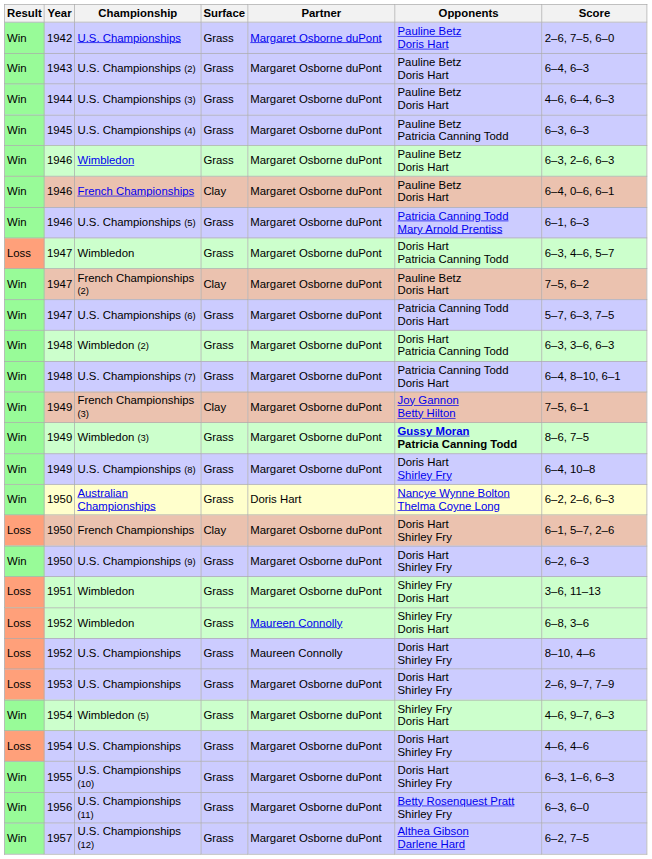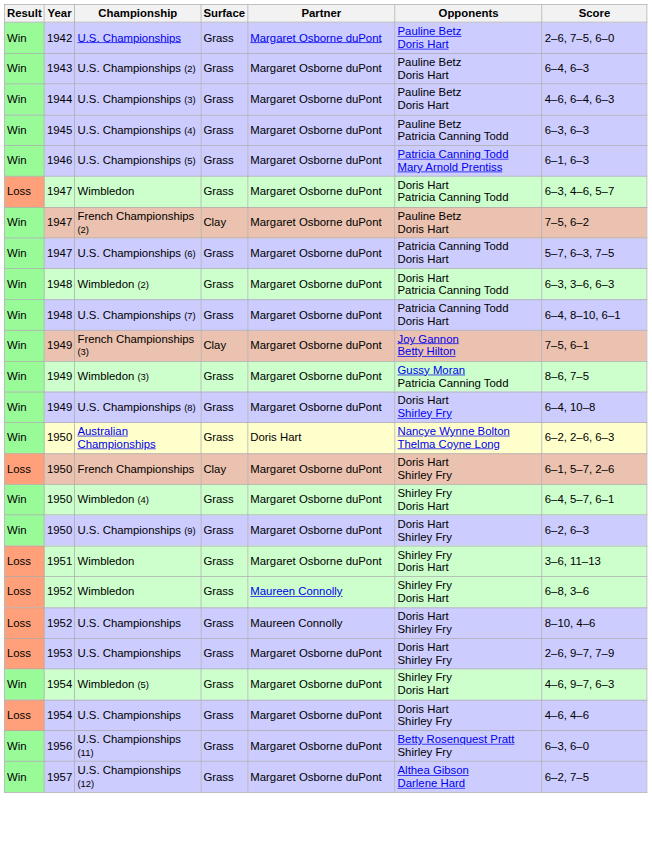 <table class="sortable wikitable">
 <tr>
 <th style="width:40px">Result</th>
 <th style="width:30px">Year</th>
 <th style="width:170px">Championship</th>
 <th style="width:50px">Surface</th>
 <th style="width:200px">Partner</th>
 <th style="width:200px">Opponents</th>
 <th style="width:140px" class="unsortable">Score</th>
 </tr>
 <tr style="background:#ccf;">
 <td style="background:#98fb98;">Win</td>
 <td>1942</td>
 <td><a href='#'>U.S. Championships</a></td>
 <td>Grass</td>
 <td> <a href='#'>Margaret Osborne duPont</a></td>
 <td> <a href='#'>Pauline Betz</a><br> <a href='#'>Doris Hart</a></td>
 <td>2–6, 7–5, 6–0</td>
 </tr>
 <tr style="background:#ccf;">
 <td style="background:#98fb98;">Win</td>
 <td>1943</td>
 <td>U.S. Championships <small>(2)</small></td>
 <td>Grass</td>
 <td> Margaret Osborne duPont</td>
 <td> Pauline Betz<br> Doris Hart</td>
 <td>6–4, 6–3</td>
 </tr>
 <tr style="background:#ccf;">
 <td style="background:#98fb98;">Win</td>
 <td>1944</td>
 <td>U.S. Championships <small>(3)</small></td>
 <td>Grass</td>
 <td> Margaret Osborne duPont</td>
 <td> Pauline Betz<br> Doris Hart</td>
 <td>4–6, 6–4, 6–3</td>
 </tr>
 <tr style="background:#ccf;">
 <td style="background:#98fb98;">Win</td>
 <td>1945</td>
 <td>U.S. Championships <small>(4)</small></td>
 <td>Grass</td>
 <td> Margaret Osborne duPont</td>
 <td> Pauline Betz<br> Patricia Canning Todd</td>
 <td>6–3, 6–3</td>
-</tr>
-<tr style="background:#cfc;">
-<td style="background:#98fb98;">Win</td>
-<td>1946</td>
-<td><a href='#'>Wimbledon</a></td>
-<td>Grass</td>
-<td> Margaret Osborne duPont</td>
-<td> Pauline Betz<br> Doris Hart</td>
-<td>6–3, 2–6, 6–3</td>
-</tr>
-<tr style="background:#ebc2af;">
-<td style="background:#98fb98;">Win</td>
-<td>1946</td>
-<td><a href='#'>French Championships</a></td>
-<td>Clay</td>
-<td> Margaret Osborne duPont</td>
-<td> Pauline Betz<br> Doris Hart</td>
-<td>6–4, 0–6, 6–1</td>
 </tr>
 <tr style="background:#ccf;">
 <td style="background:#98fb98;">Win</td>
 <td>1946</td>
 <td>U.S. Championships <small>(5)</small></td>
 <td>Grass</td>
 <td> Margaret Osborne duPont</td>
 <td> <a href='#'>Patricia Canning Todd</a><br> <a href='#'>Mary Arnold Prentiss</a></td>
 <td>6–1, 6–3</td>
 </tr>
 <tr style="background:#cfc;">
 <td style="background:#ffa07a;">Loss</td>
 <td>1947</td>
 <td>Wimbledon</td>
 <td>Grass</td>
 <td> Margaret Osborne duPont</td>
 <td> Doris Hart<br> Patricia Canning Todd</td>
 <td>6–3, 4–6, 5–7</td>
 </tr>
 <tr style="background:#ebc2af;">
 <td style="background:#98fb98;">Win</td>
 <td>1947</td>
 <td>French Championships <small>(2)</small></td>
 <td>Clay</td>
 <td> Margaret Osborne duPont</td>
 <td> Pauline Betz<br> Doris Hart</td>
 <td>7–5, 6–2</td>
 </tr>
 <tr style="background:#ccf;">
 <td style="background:#98fb98;">Win</td>
 <td>1947</td>
 <td>U.S. Championships <small>(6)</small></td>
 <td>Grass</td>
 <td> Margaret Osborne duPont</td>
 <td> Patricia Canning Todd<br> Doris Hart</td>
 <td>5–7, 6–3, 7–5</td>
 </tr>
 <tr style="background:#cfc;">
 <td style="background:#98fb98;">Win</td>
 <td>1948</td>
 <td>Wimbledon <small>(2)</small></td>
 <td>Grass</td>
 <td> Margaret Osborne duPont</td>
 <td> Doris Hart<br> Patricia Canning Todd</td>
 <td>6–3, 3–6, 6–3</td>
 </tr>
 <tr style="background:#ccf;">
 <td style="background:#98fb98;">Win</td>
 <td>1948</td>
 <td>U.S. Championships <small>(7)</small></td>
 <td>Grass</td>
 <td> Margaret Osborne duPont</td>
 <td> Patricia Canning Todd<br> Doris Hart</td>
 <td>6–4, 8–10, 6–1</td>
 </tr>
 <tr style="background:#ebc2af;">
 <td style="background:#98fb98;">Win</td>
 <td>1949</td>
 <td>French Championships <small>(3)</small></td>
 <td>Clay</td>
 <td> Margaret Osborne duPont</td>
 <td> <a href='#'>Joy Gannon</a><br> <a href='#'>Betty Hilton</a></td>
 <td>7–5, 6–1</td>
 </tr>
 <tr style="background:#cfc;">
 <td style="background:#98fb98;">Win</td>
 <td>1949</td>
 <td>Wimbledon <small>(3)</small></td>
 <td>Grass</td>
 <td> Margaret Osborne duPont</td>
-<td><strong> <a href='#'>Gussy Moran</a><br> Patricia Canning Todd</strong></td>
+<td> <a href='#'>Gussy Moran</a><br> Patricia Canning Todd</td>
 <td>8–6, 7–5</td>
 </tr>
 <tr style="background:#ccf;">
 <td style="background:#98fb98;">Win</td>
 <td>1949</td>
 <td>U.S. Championships <small>(8)</small></td>
 <td>Grass</td>
 <td> Margaret Osborne duPont</td>
 <td> Doris Hart<br> <a href='#'>Shirley Fry</a></td>
 <td>6–4, 10–8</td>
 </tr>
 <tr style="background:#ffc;">
 <td style="background:#98fb98;">Win</td>
 <td>1950</td>
 <td><a href='#'>Australian Championships</a></td>
 <td>Grass</td>
 <td> Doris Hart</td>
 <td> <a href='#'>Nancye Wynne Bolton</a><br> <a href='#'>Thelma Coyne Long</a></td>
 <td>6–2, 2–6, 6–3</td>
 </tr>
 <tr style="background:#ebc2af;">
 <td style="background:#ffa07a;">Loss</td>
 <td>1950</td>
 <td>French Championships</td>
 <td>Clay</td>
 <td> Margaret Osborne duPont</td>
 <td> Doris Hart<br> Shirley Fry</td>
 <td>6–1, 5–7, 2–6</td>
+</tr>
+<tr style="background:#cfc;">
+<td style="background:#98fb98;">Win</td>
+<td>1950</td>
+<td>Wimbledon <small>(4)</small></td>
+<td>Grass</td>
+<td> Margaret Osborne duPont</td>
+<td> Shirley Fry<br> Doris Hart</td>
+<td>6–4, 5–7, 6–1</td>
 </tr>
 <tr style="background:#ccf;">
 <td style="background:#98fb98;">Win</td>
 <td>1950</td>
 <td>U.S. Championships <small>(9)</small></td>
 <td>Grass</td>
 <td> Margaret Osborne duPont</td>
 <td> Doris Hart<br> Shirley Fry</td>
 <td>6–2, 6–3</td>
 </tr>
 <tr style="background:#cfc;">
 <td style="background:#ffa07a;">Loss</td>
 <td>1951</td>
 <td>Wimbledon</td>
 <td>Grass</td>
 <td> Margaret Osborne duPont</td>
 <td> Shirley Fry<br> Doris Hart</td>
 <td>3–6, 11–13</td>
 </tr>
 <tr style="background:#cfc;">
 <td style="background:#ffa07a;">Loss</td>
 <td>1952</td>
 <td>Wimbledon</td>
 <td>Grass</td>
 <td> <a href='#'>Maureen Connolly</a></td>
 <td> Shirley Fry<br> Doris Hart</td>
 <td>6–8, 3–6</td>
 </tr>
 <tr style="background:#ccf;">
 <td style="background:#ffa07a;">Loss</td>
 <td>1952</td>
 <td>U.S. Championships</td>
 <td>Grass</td>
 <td> Maureen Connolly</td>
 <td> Doris Hart<br> Shirley Fry</td>
 <td>8–10, 4–6</td>
 </tr>
 <tr style="background:#ccf;">
 <td style="background:#ffa07a;">Loss</td>
 <td>1953</td>
 <td>U.S. Championships</td>
 <td>Grass</td>
 <td> Margaret Osborne duPont</td>
 <td> Doris Hart<br> Shirley Fry</td>
 <td>2–6, 9–7, 7–9</td>
 </tr>
 <tr style="background:#cfc;">
 <td style="background:#98fb98;">Win</td>
 <td>1954</td>
 <td>Wimbledon <small>(5)</small></td>
 <td>Grass</td>
 <td> Margaret Osborne duPont</td>
 <td> Shirley Fry<br> Doris Hart</td>
 <td>4–6, 9–7, 6–3</td>
 </tr>
 <tr style="background:#ccf;">
 <td style="background:#ffa07a;">Loss</td>
 <td>1954</td>
 <td>U.S. Championships</td>
 <td>Grass</td>
 <td> Margaret Osborne duPont</td>
 <td> Doris Hart<br> Shirley Fry</td>
 <td>4–6, 4–6</td>
 </tr>
 <tr style="background:#ccf;">
 <td style="background:#98fb98;">Win</td>
-<td>1955</td>
-<td>U.S. Championships <small>(10)</small></td>
-<td>Grass</td>
-<td> Margaret Osborne duPont</td>
-<td> Doris Hart<br> Shirley Fry</td>
-<td>6–3, 1–6, 6–3</td>
-</tr>
-<tr style="background:#ccf;">
-<td style="background:#98fb98;">Win</td>
 <td>1956</td>
 <td>U.S. Championships <small>(11)</small></td>
 <td>Grass</td>
 <td> Margaret Osborne duPont</td>
 <td> <a href='#'>Betty Rosenquest Pratt</a><br> Shirley Fry</td>
 <td>6–3, 6–0</td>
 </tr>
 <tr style="background:#ccf;">
 <td style="background:#98fb98;">Win</td>
 <td>1957</td>
 <td>U.S. Championships <small>(12)</small></td>
 <td>Grass</td>
 <td> Margaret Osborne duPont</td>
 <td> <a href='#'>Althea Gibson</a><br> <a href='#'>Darlene Hard</a></td>
 <td>6–2, 7–5</td>
 </tr>
 </table>
